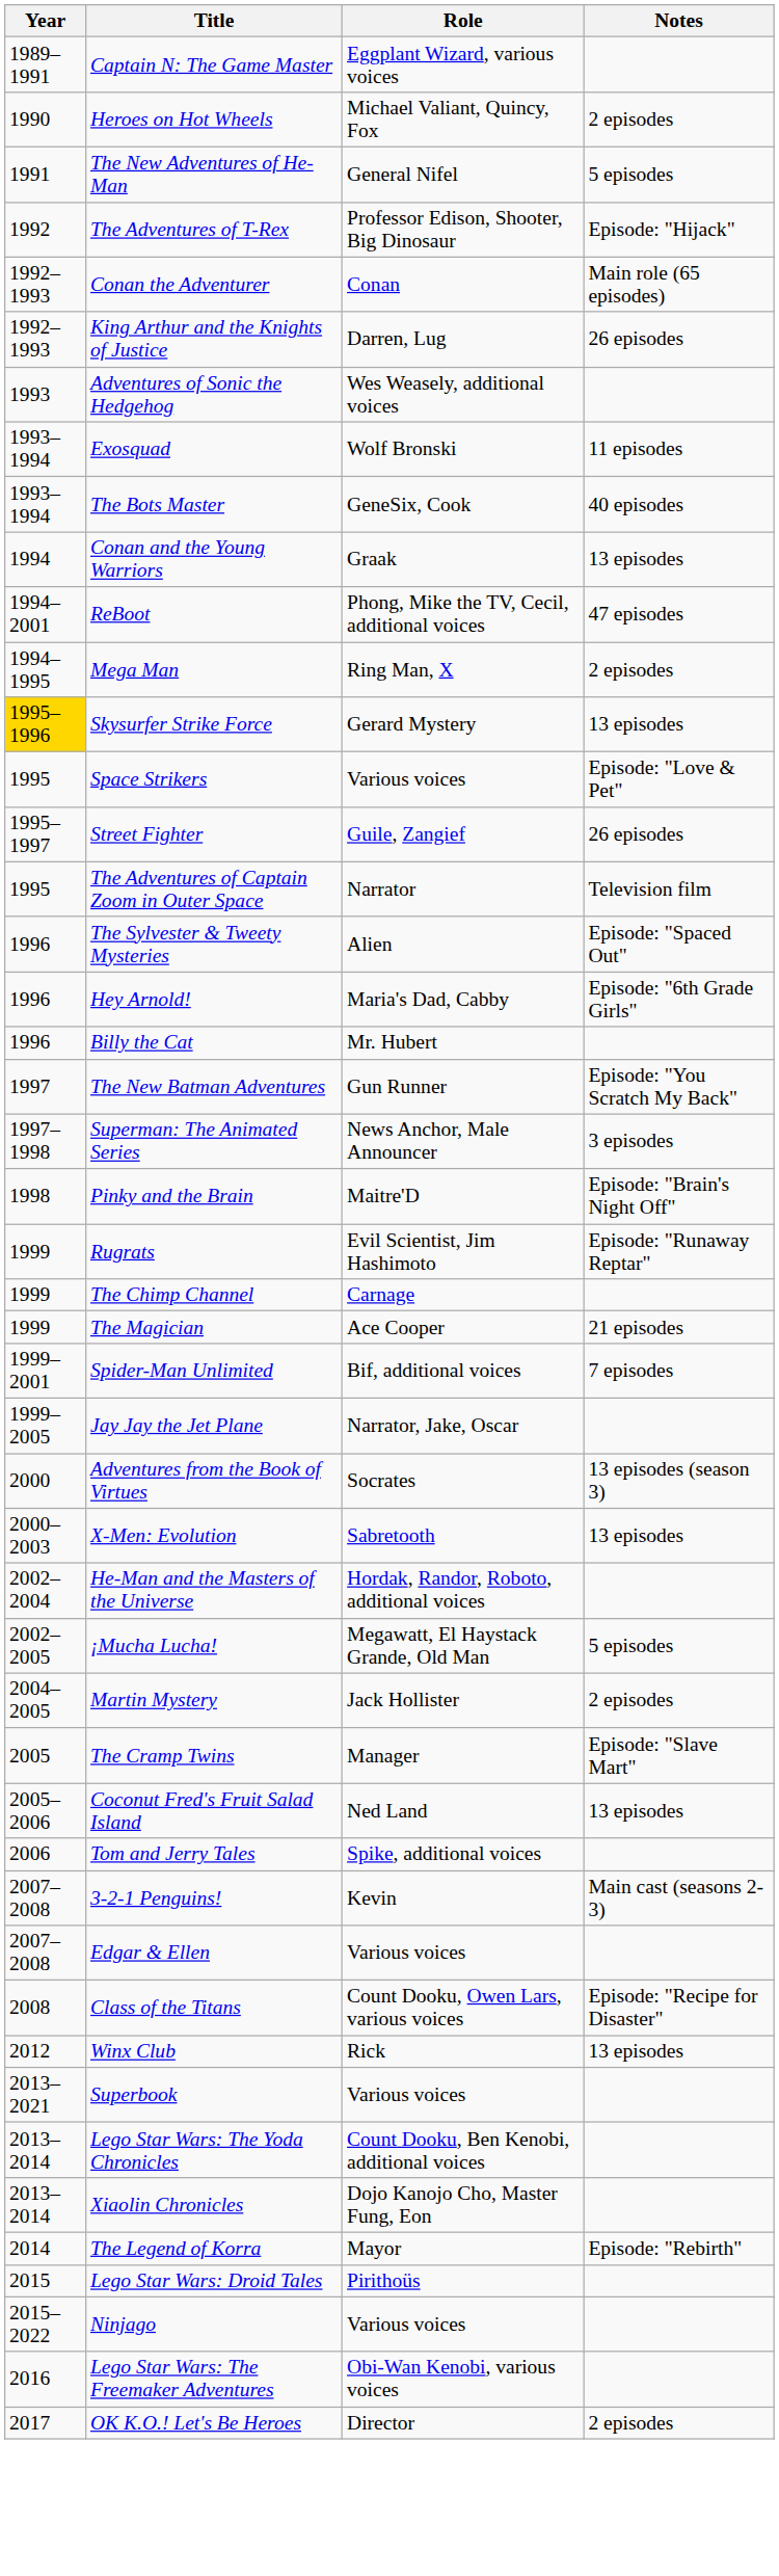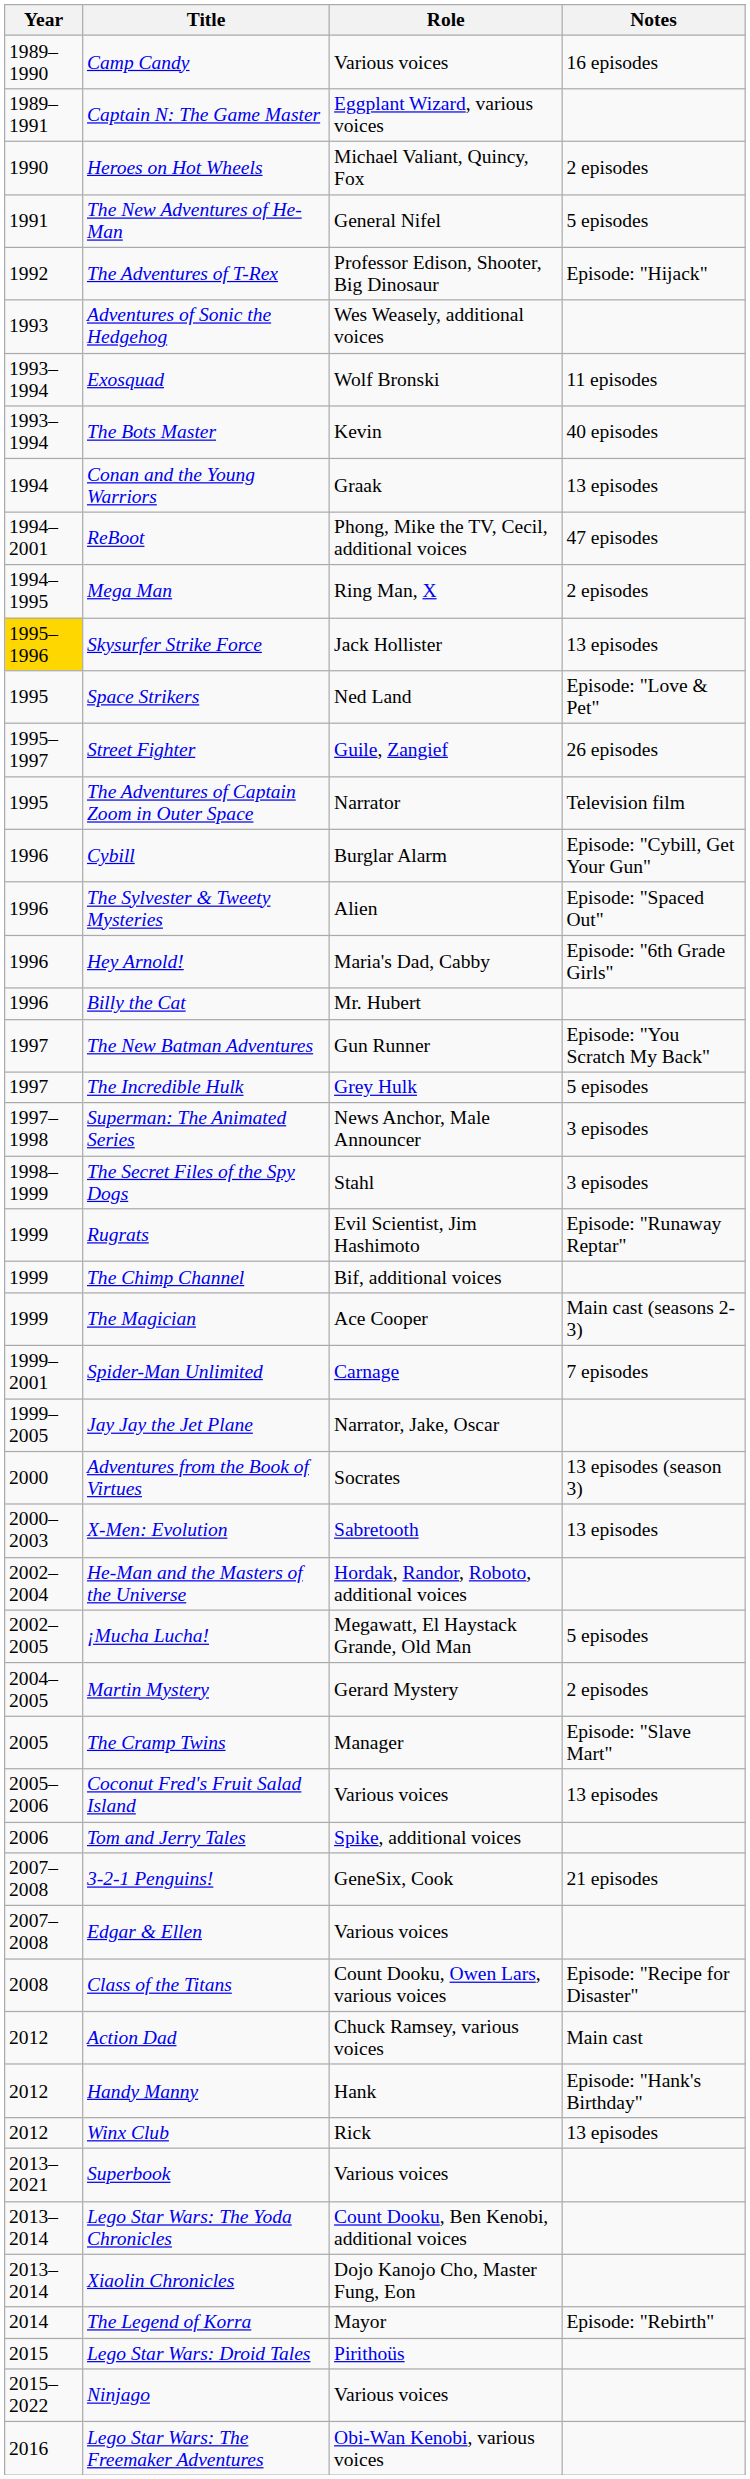 <table class="wikitable sortable">
 <tr>
 <th>Year</th>
 <th>Title</th>
 <th>Role</th>
 <th>Notes</th>
+</tr>
+<tr>
+<td>1989–1990</td>
+<td><em><a href='#'>Camp Candy</a></em></td>
+<td>Various voices</td>
+<td>16 episodes</td>
 </tr>
 <tr>
 <td>1989–1991</td>
 <td><em><a href='#'>Captain N: The Game Master</a></em></td>
 <td><a href='#'>Eggplant Wizard</a>, various voices</td>
 <td></td>
 </tr>
 <tr>
 <td>1990</td>
 <td><em><a href='#'>Heroes on Hot Wheels</a></em></td>
 <td>Michael Valiant, Quincy, Fox</td>
 <td>2 episodes</td>
 </tr>
 <tr>
 <td>1991</td>
 <td><em><a href='#'>The New Adventures of He-Man</a></em></td>
 <td>General Nifel</td>
 <td>5 episodes</td>
 </tr>
 <tr>
 <td>1992</td>
 <td><em><a href='#'>The Adventures of T-Rex</a></em></td>
 <td>Professor Edison, Shooter, Big Dinosaur</td>
 <td>Episode: "Hijack"</td>
 </tr>
 <tr>
-<td>1992–1993</td>
-<td><em><a href='#'>Conan the Adventurer</a></em></td>
-<td><a href='#'>Conan</a></td>
-<td>Main role (65 episodes)</td>
-</tr>
-<tr>
-<td>1992–1993</td>
-<td><em><a href='#'>King Arthur and the Knights of Justice</a></em></td>
-<td>Darren, Lug</td>
-<td>26 episodes</td>
-</tr>
-<tr>
 <td>1993</td>
 <td><em><a href='#'>Adventures of Sonic the Hedgehog</a></em></td>
 <td>Wes Weasely, additional voices</td>
 <td></td>
 </tr>
 <tr>
 <td>1993–1994</td>
 <td><em><a href='#'>Exosquad</a></em></td>
 <td>Wolf Bronski</td>
 <td>11 episodes</td>
 </tr>
 <tr>
 <td>1993–1994</td>
 <td><em><a href='#'>The Bots Master</a></em></td>
-<td>GeneSix, Cook</td>
+<td>Kevin</td>
 <td>40 episodes</td>
 </tr>
 <tr>
 <td>1994</td>
 <td><em><a href='#'>Conan and the Young Warriors</a></em></td>
 <td>Graak</td>
 <td>13 episodes</td>
 </tr>
 <tr>
 <td>1994–2001</td>
 <td><em><a href='#'>ReBoot</a></em></td>
 <td>Phong, Mike the TV, Cecil, additional voices</td>
 <td>47 episodes</td>
 </tr>
 <tr>
 <td>1994–1995</td>
 <td><em><a href='#'>Mega Man</a></em></td>
 <td>Ring Man, <a href='#'>X</a></td>
 <td>2 episodes</td>
 </tr>
 <tr>
 <td style="background: gold;">1995–1996</td>
 <td><em><a href='#'>Skysurfer Strike Force</a></em></td>
-<td>Gerard Mystery</td>
+<td>Jack Hollister</td>
 <td>13 episodes</td>
 </tr>
 <tr>
 <td>1995</td>
 <td><em><a href='#'>Space Strikers</a></em></td>
-<td>Various voices</td>
+<td>Ned Land</td>
 <td>Episode: "Love & Pet"</td>
 </tr>
 <tr>
 <td>1995–1997</td>
 <td><em><a href='#'>Street Fighter</a></em></td>
 <td><a href='#'>Guile</a>, <a href='#'>Zangief</a></td>
 <td>26 episodes</td>
 </tr>
 <tr>
 <td>1995</td>
 <td><em><a href='#'>The Adventures of Captain Zoom in Outer Space</a></em></td>
 <td>Narrator</td>
 <td>Television film</td>
+</tr>
+<tr>
+<td>1996</td>
+<td><em><a href='#'>Cybill</a></em></td>
+<td>Burglar Alarm</td>
+<td>Episode: "Cybill, Get Your Gun"</td>
 </tr>
 <tr>
 <td>1996</td>
 <td><em><a href='#'>The Sylvester & Tweety Mysteries</a></em></td>
 <td>Alien</td>
 <td>Episode: "Spaced Out"</td>
 </tr>
 <tr>
 <td>1996</td>
 <td><em><a href='#'>Hey Arnold!</a></em></td>
 <td>Maria's Dad, Cabby</td>
 <td>Episode: "6th Grade Girls"</td>
 </tr>
 <tr>
 <td>1996</td>
 <td><em><a href='#'>Billy the Cat</a></em></td>
 <td>Mr. Hubert</td>
 <td></td>
 </tr>
 <tr>
 <td>1997</td>
 <td><em><a href='#'>The New Batman Adventures</a></em></td>
 <td>Gun Runner</td>
 <td>Episode: "You Scratch My Back"</td>
 </tr>
 <tr>
+<td>1997</td>
+<td><em><a href='#'>The Incredible Hulk</a></em></td>
+<td><a href='#'>Grey Hulk</a></td>
+<td>5 episodes</td>
+</tr>
+<tr>
 <td>1997–1998</td>
 <td><em><a href='#'>Superman: The Animated Series</a></em></td>
 <td>News Anchor, Male Announcer</td>
 <td>3 episodes</td>
 </tr>
 <tr>
-<td>1998</td>
-<td><em><a href='#'>Pinky and the Brain</a></em></td>
-<td>Maitre'D</td>
-<td>Episode: "Brain's Night Off"</td>
+<td>1998–1999</td>
+<td><em><a href='#'>The Secret Files of the Spy Dogs</a></em></td>
+<td>Stahl</td>
+<td>3 episodes</td>
 </tr>
 <tr>
 <td>1999</td>
 <td><em><a href='#'>Rugrats</a></em></td>
 <td>Evil Scientist, Jim Hashimoto</td>
 <td>Episode: "Runaway Reptar"</td>
 </tr>
 <tr>
 <td>1999</td>
 <td><em><a href='#'>The Chimp Channel</a></em></td>
-<td><a href='#'>Carnage</a></td>
+<td>Bif, additional voices</td>
 <td></td>
 </tr>
 <tr>
 <td>1999</td>
 <td><em><a href='#'>The Magician</a></em></td>
 <td>Ace Cooper</td>
-<td>21 episodes</td>
+<td>Main cast (seasons 2-3)</td>
 </tr>
 <tr>
 <td>1999–2001</td>
 <td><em><a href='#'>Spider-Man Unlimited</a></em></td>
-<td>Bif, additional voices</td>
+<td><a href='#'>Carnage</a></td>
 <td>7 episodes</td>
 </tr>
 <tr>
 <td>1999–2005</td>
 <td><em><a href='#'>Jay Jay the Jet Plane</a></em></td>
 <td>Narrator, Jake, Oscar</td>
 <td></td>
 </tr>
 <tr>
 <td>2000</td>
 <td><em><a href='#'>Adventures from the Book of Virtues</a></em></td>
 <td>Socrates</td>
 <td>13 episodes (season 3)</td>
 </tr>
 <tr>
 <td>2000–2003</td>
 <td><em><a href='#'>X-Men: Evolution</a></em></td>
 <td><a href='#'>Sabretooth</a></td>
 <td>13 episodes</td>
 </tr>
 <tr>
 <td>2002–2004</td>
 <td><em><a href='#'>He-Man and the Masters of the Universe</a></em></td>
 <td><a href='#'>Hordak</a>, <a href='#'>Randor</a>, <a href='#'>Roboto</a>, additional voices</td>
 <td></td>
 </tr>
 <tr>
 <td>2002–2005</td>
 <td><em><a href='#'>¡Mucha Lucha!</a></em></td>
 <td>Megawatt, El Haystack Grande, Old Man</td>
 <td>5 episodes</td>
 </tr>
 <tr>
 <td>2004–2005</td>
 <td><em><a href='#'>Martin Mystery</a></em></td>
-<td>Jack Hollister</td>
+<td>Gerard Mystery</td>
 <td>2 episodes</td>
 </tr>
 <tr>
 <td>2005</td>
 <td><em><a href='#'>The Cramp Twins</a></em></td>
 <td>Manager</td>
 <td>Episode: "Slave Mart"</td>
 </tr>
 <tr>
 <td>2005–2006</td>
 <td><em><a href='#'>Coconut Fred's Fruit Salad Island</a></em></td>
-<td>Ned Land</td>
+<td>Various voices</td>
 <td>13 episodes</td>
 </tr>
 <tr>
 <td>2006</td>
 <td><em><a href='#'>Tom and Jerry Tales</a></em></td>
 <td><a href='#'>Spike</a>, additional voices</td>
 <td></td>
 </tr>
 <tr>
 <td>2007–2008</td>
 <td><em><a href='#'>3-2-1 Penguins!</a></em></td>
-<td>Kevin</td>
-<td>Main cast (seasons 2-3)</td>
+<td>GeneSix, Cook</td>
+<td>21 episodes</td>
 </tr>
 <tr>
 <td>2007–2008</td>
 <td><em><a href='#'>Edgar & Ellen</a></em></td>
 <td>Various voices</td>
 <td></td>
 </tr>
 <tr>
 <td>2008</td>
 <td><em><a href='#'>Class of the Titans</a></em></td>
 <td>Count Dooku, <a href='#'>Owen Lars</a>, various voices</td>
 <td>Episode: "Recipe for Disaster"</td>
+</tr>
+<tr>
+<td>2012</td>
+<td><em><a href='#'>Action Dad</a></em></td>
+<td>Chuck Ramsey, various voices</td>
+<td>Main cast</td>
+</tr>
+<tr>
+<td>2012</td>
+<td><em><a href='#'>Handy Manny</a></em></td>
+<td>Hank</td>
+<td>Episode: "Hank's Birthday"</td>
 </tr>
 <tr>
 <td>2012</td>
 <td><em><a href='#'>Winx Club</a></em></td>
 <td>Rick</td>
 <td>13 episodes</td>
 </tr>
 <tr>
 <td>2013–2021</td>
 <td><em><a href='#'>Superbook</a></em></td>
 <td>Various voices</td>
 <td></td>
 </tr>
 <tr>
 <td>2013–2014</td>
 <td><em><a href='#'>Lego Star Wars: The Yoda Chronicles</a></em></td>
 <td><a href='#'>Count Dooku</a>, Ben Kenobi, additional voices</td>
 <td></td>
 </tr>
 <tr>
 <td>2013–2014</td>
 <td><em><a href='#'>Xiaolin Chronicles</a></em></td>
 <td>Dojo Kanojo Cho, Master Fung, Eon</td>
 <td></td>
 </tr>
 <tr>
 <td>2014</td>
 <td><em><a href='#'>The Legend of Korra</a></em></td>
 <td>Mayor</td>
 <td>Episode: "Rebirth"</td>
 </tr>
 <tr>
 <td>2015</td>
 <td><em><a href='#'>Lego Star Wars: Droid Tales</a></em></td>
 <td><a href='#'>Pirithoüs</a></td>
 <td></td>
 </tr>
 <tr>
 <td>2015–2022</td>
 <td><em><a href='#'>Ninjago</a></em></td>
 <td>Various voices</td>
 <td></td>
 </tr>
 <tr>
 <td>2016</td>
 <td><em><a href='#'>Lego Star Wars: The Freemaker Adventures</a></em></td>
 <td><a href='#'>Obi-Wan Kenobi</a>, various voices</td>
 <td></td>
 </tr>
-<tr>
-<td>2017</td>
-<td><em><a href='#'>OK K.O.! Let's Be Heroes</a></em></td>
-<td>Director</td>
-<td>2 episodes</td>
-</tr>
 </table>
